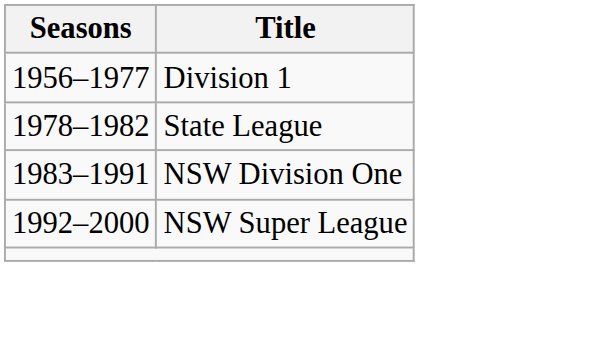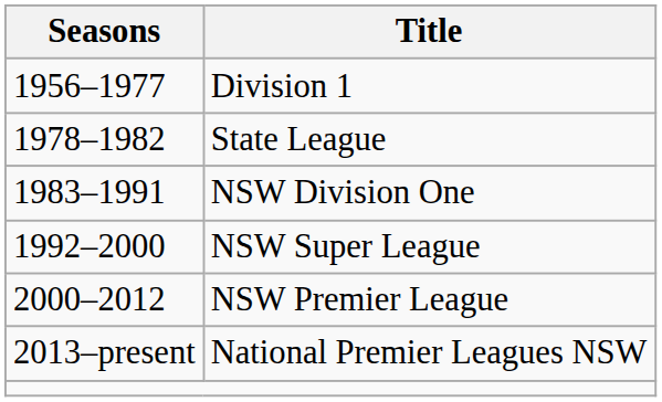 <table class=wikitable>
 <tr>
 <th>Seasons</th>
 <th>Title</th>
 </tr>
 <tr>
 <td>1956–1977</td>
 <td>Division 1</td>
 </tr>
 <tr>
 <td>1978–1982</td>
 <td>State League</td>
 </tr>
 <tr>
 <td>1983–1991</td>
 <td>NSW Division One</td>
 </tr>
 <tr>
 <td>1992–2000</td>
 <td>NSW Super League</td>
 </tr>
 <tr>
+<td>2000–2012</td>
+<td>NSW Premier League</td>
+</tr>
+<tr>
+<td>2013–present</td>
+<td>National Premier Leagues NSW</td>
+</tr>
+<tr>
 <td colspan=2></td>
 </tr>
 </table>
